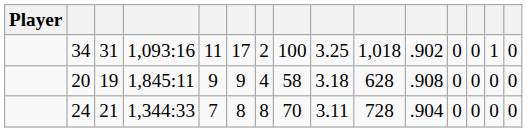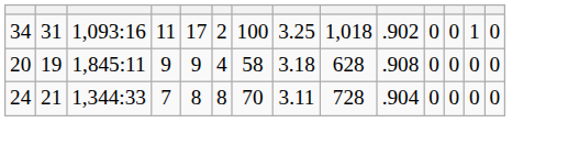 <table class="wikitable sortable" style="text-align:center;">
 <tr>
-<th>Player</th>
 <th></th>
 <th></th>
 <th></th>
 <th></th>
 <th></th>
 <th></th>
 <th></th>
 <th></th>
 <th></th>
 <th></th>
 <th></th>
 <th></th>
 <th></th>
 <th></th>
 </tr>
 <tr>
-<td></td>
 <td>34</td>
 <td>31</td>
 <td>1,093:16</td>
 <td>11</td>
 <td>17</td>
 <td>2</td>
 <td>100</td>
 <td>3.25</td>
 <td>1,018</td>
 <td>.902</td>
 <td>0</td>
 <td>0</td>
 <td>1</td>
 <td>0</td>
 </tr>
 <tr>
-<td></td>
 <td>20</td>
 <td>19</td>
 <td>1,845:11</td>
 <td>9</td>
 <td>9</td>
 <td>4</td>
 <td>58</td>
 <td>3.18</td>
 <td>628</td>
 <td>.908</td>
 <td>0</td>
 <td>0</td>
 <td>0</td>
 <td>0</td>
 </tr>
 <tr>
-<td></td>
 <td>24</td>
 <td>21</td>
 <td>1,344:33</td>
 <td>7</td>
 <td>8</td>
 <td>8</td>
 <td>70</td>
 <td>3.11</td>
 <td>728</td>
 <td>.904</td>
 <td>0</td>
 <td>0</td>
 <td>0</td>
 <td>0</td>
 </tr>
 </table>
